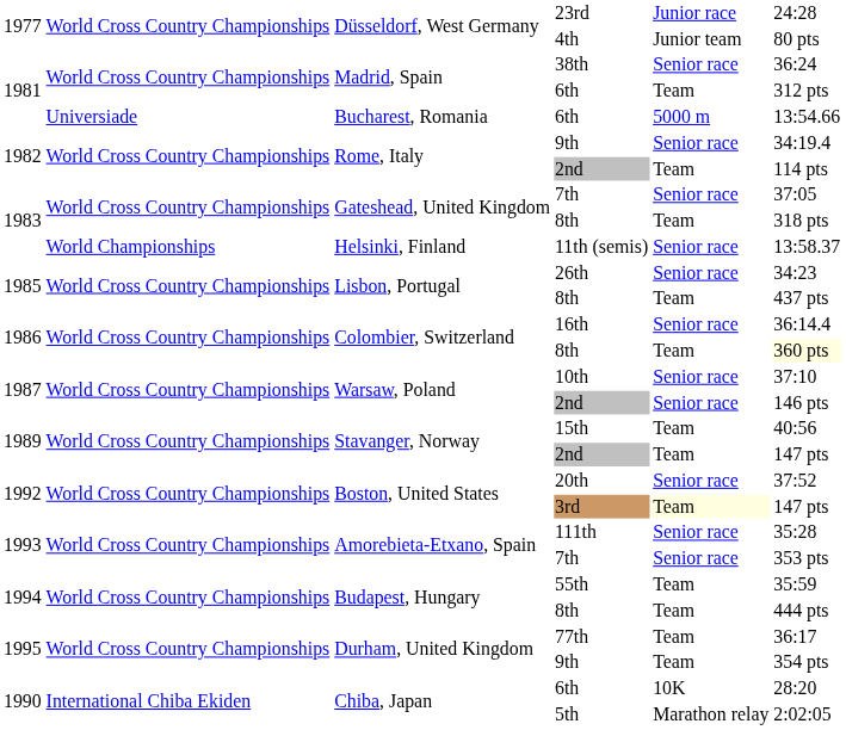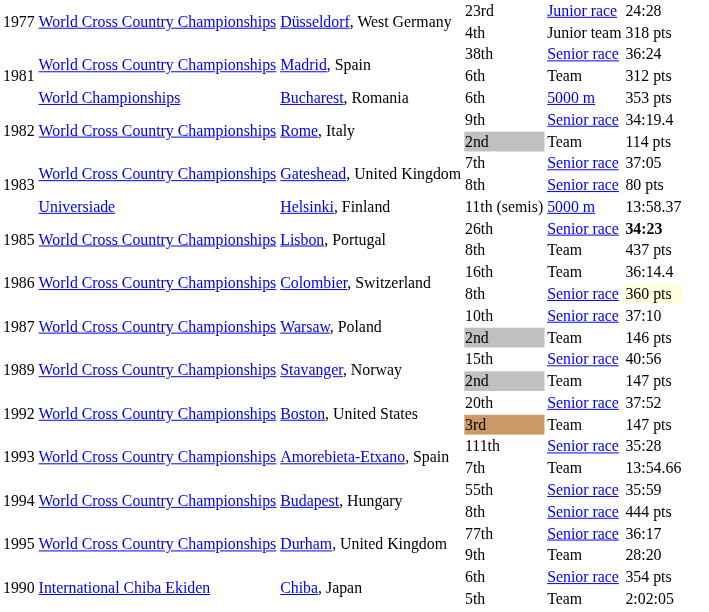 <table>
 <tr>
 <td rowspan=2>1977</td>
 <td rowspan=2><a href='#'>World Cross Country Championships</a></td>
 <td rowspan=2><a href='#'>Düsseldorf</a>, West Germany</td>
 <td>23rd</td>
 <td><a href='#'>Junior race</a></td>
 <td>24:28</td>
 </tr>
 <tr>
 <td>4th</td>
 <td>Junior team</td>
-<td>80 pts</td>
+<td>318 pts</td>
 </tr>
 <tr>
 <td rowspan=3>1981</td>
 <td rowspan=2><a href='#'>World Cross Country Championships</a></td>
 <td rowspan=2><a href='#'>Madrid</a>, Spain</td>
 <td>38th</td>
 <td><a href='#'>Senior race</a></td>
 <td>36:24</td>
 </tr>
 <tr>
 <td>6th</td>
 <td>Team</td>
 <td>312 pts</td>
 </tr>
 <tr>
-<td><a href='#'>Universiade</a></td>
+<td><a href='#'>World Championships</a></td>
 <td><a href='#'>Bucharest</a>, Romania</td>
 <td>6th</td>
 <td><a href='#'>5000 m</a></td>
-<td>13:54.66</td>
+<td>353 pts</td>
 </tr>
 <tr>
 <td rowspan=2>1982</td>
 <td rowspan=2><a href='#'>World Cross Country Championships</a></td>
 <td rowspan=2><a href='#'>Rome</a>, Italy</td>
 <td>9th</td>
 <td><a href='#'>Senior race</a></td>
 <td>34:19.4</td>
 </tr>
 <tr>
 <td bgcolor=silver>2nd</td>
 <td>Team</td>
 <td>114 pts</td>
 </tr>
 <tr>
 <td rowspan=3>1983</td>
 <td rowspan=2><a href='#'>World Cross Country Championships</a></td>
 <td rowspan=2><a href='#'>Gateshead</a>, United Kingdom</td>
 <td>7th</td>
 <td><a href='#'>Senior race</a></td>
 <td>37:05</td>
 </tr>
 <tr>
 <td>8th</td>
-<td>Team</td>
-<td>318 pts</td>
+<td><a href='#'>Senior race</a></td>
+<td>80 pts</td>
 </tr>
 <tr>
-<td><a href='#'>World Championships</a></td>
+<td><a href='#'>Universiade</a></td>
 <td><a href='#'>Helsinki</a>, Finland</td>
 <td>11th (semis)</td>
-<td><a href='#'>Senior race</a></td>
+<td><a href='#'>5000 m</a></td>
 <td>13:58.37</td>
 </tr>
 <tr>
 <td rowspan=2>1985</td>
 <td rowspan=2><a href='#'>World Cross Country Championships</a></td>
 <td rowspan=2><a href='#'>Lisbon</a>, Portugal</td>
 <td>26th</td>
 <td><a href='#'>Senior race</a></td>
-<td>34:23</td>
+<td><strong>34:23</strong></td>
 </tr>
 <tr>
 <td>8th</td>
 <td>Team</td>
 <td>437 pts</td>
 </tr>
 <tr>
 <td rowspan=2>1986</td>
 <td rowspan=2><a href='#'>World Cross Country Championships</a></td>
 <td rowspan=2><a href='#'>Colombier</a>, Switzerland</td>
 <td>16th</td>
-<td><a href='#'>Senior race</a></td>
+<td>Team</td>
 <td>36:14.4</td>
 </tr>
 <tr>
 <td>8th</td>
-<td>Team</td>
+<td><a href='#'>Senior race</a></td>
 <td style="background: lightyellow;">360 pts</td>
 </tr>
 <tr>
 <td rowspan=2>1987</td>
 <td rowspan=2><a href='#'>World Cross Country Championships</a></td>
 <td rowspan=2><a href='#'>Warsaw</a>, Poland</td>
 <td>10th</td>
 <td><a href='#'>Senior race</a></td>
 <td>37:10</td>
 </tr>
 <tr>
 <td bgcolor=silver>2nd</td>
-<td><a href='#'>Senior race</a></td>
+<td>Team</td>
 <td>146 pts</td>
 </tr>
 <tr>
 <td rowspan=2>1989</td>
 <td rowspan=2><a href='#'>World Cross Country Championships</a></td>
 <td rowspan=2><a href='#'>Stavanger</a>, Norway</td>
 <td>15th</td>
-<td>Team</td>
+<td><a href='#'>Senior race</a></td>
 <td>40:56</td>
 </tr>
 <tr>
 <td bgcolor=silver>2nd</td>
 <td>Team</td>
 <td>147 pts</td>
 </tr>
 <tr>
 <td rowspan=2>1992</td>
 <td rowspan=2><a href='#'>World Cross Country Championships</a></td>
 <td rowspan=2><a href='#'>Boston</a>, United States</td>
 <td>20th</td>
 <td><a href='#'>Senior race</a></td>
 <td>37:52</td>
 </tr>
 <tr>
 <td bgcolor=cc9966>3rd</td>
-<td style="background: lightyellow;">Team</td>
+<td>Team</td>
 <td>147 pts</td>
 </tr>
 <tr>
 <td rowspan=2>1993</td>
 <td rowspan=2><a href='#'>World Cross Country Championships</a></td>
 <td rowspan=2><a href='#'>Amorebieta-Etxano</a>, Spain</td>
 <td>111th</td>
 <td><a href='#'>Senior race</a></td>
 <td>35:28</td>
 </tr>
 <tr>
 <td>7th</td>
-<td><a href='#'>Senior race</a></td>
-<td>353 pts</td>
+<td>Team</td>
+<td>13:54.66</td>
 </tr>
 <tr>
 <td rowspan=2>1994</td>
 <td rowspan=2><a href='#'>World Cross Country Championships</a></td>
 <td rowspan=2><a href='#'>Budapest</a>, Hungary</td>
 <td>55th</td>
-<td>Team</td>
+<td><a href='#'>Senior race</a></td>
 <td>35:59</td>
 </tr>
 <tr>
 <td>8th</td>
-<td>Team</td>
+<td><a href='#'>Senior race</a></td>
 <td>444 pts</td>
 </tr>
 <tr>
 <td rowspan=2>1995</td>
 <td rowspan=2><a href='#'>World Cross Country Championships</a></td>
 <td rowspan=2><a href='#'>Durham</a>, United Kingdom</td>
 <td>77th</td>
-<td>Team</td>
+<td><a href='#'>Senior race</a></td>
 <td>36:17</td>
 </tr>
 <tr>
 <td>9th</td>
 <td>Team</td>
-<td>354 pts</td>
+<td>28:20</td>
 </tr>
 <tr>
 <td rowspan=2>1990</td>
 <td rowspan=2><a href='#'>International Chiba Ekiden</a></td>
 <td rowspan=2><a href='#'>Chiba</a>, Japan</td>
 <td>6th</td>
-<td>10K</td>
-<td>28:20</td>
+<td><a href='#'>Senior race</a></td>
+<td>354 pts</td>
 </tr>
 <tr>
 <td>5th</td>
-<td>Marathon relay</td>
+<td>Team</td>
 <td>2:02:05</td>
 </tr>
 </table>
